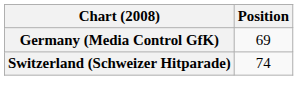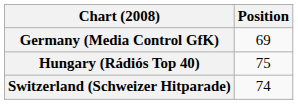 <table class="wikitable sortable plainrowheaders" style="text-align:center">
 <tr>
 <th scope="col">Chart (2008)</th>
 <th scope="col">Position</th>
 </tr>
 <tr>
 <th scope="row">Germany (Media Control GfK)</th>
 <td>69</td>
 </tr>
 <tr>
+<th scope="row">Hungary (Rádiós Top 40)</th>
+<td>75</td>
+</tr>
+<tr>
 <th scope="row">Switzerland (Schweizer Hitparade)</th>
 <td>74</td>
 </tr>
 </table>
